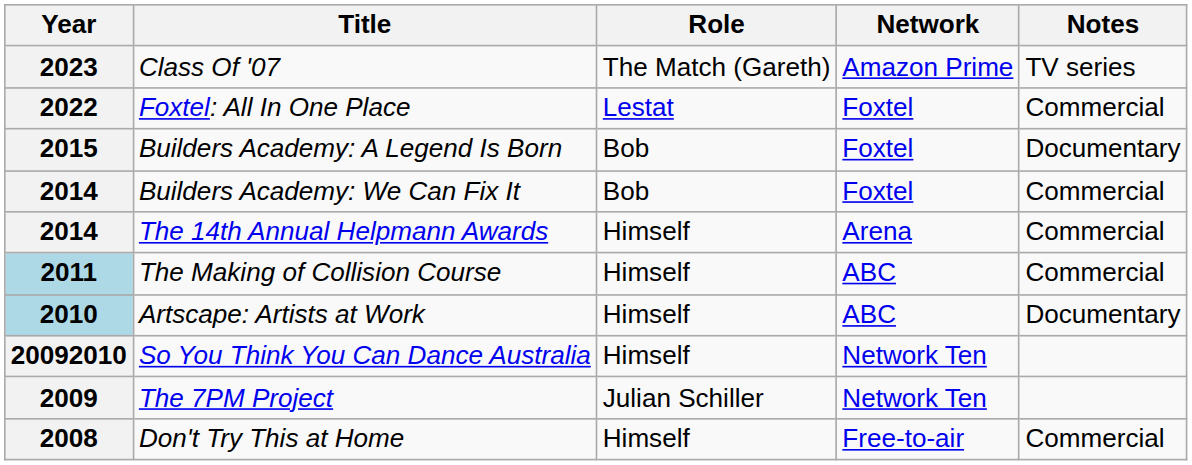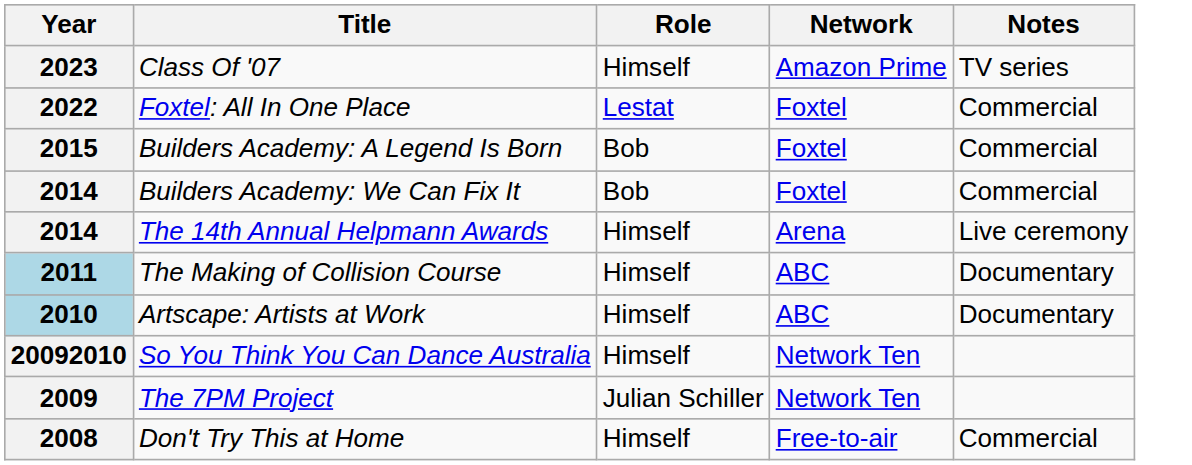 <table class="wikitable sortable plainrowheaders">
 <tr>
 <th scope="col">Year</th>
 <th scope="col" class="unsortable">Title</th>
 <th scope="col" class="unsortable">Role</th>
 <th scope="col" class="unsortable">Network</th>
 <th scope="col" class="unsortable">Notes</th>
 </tr>
 <tr>
 <th scope="row">2023</th>
 <td><em>Class Of '07</em></td>
-<td>The Match (Gareth)</td>
+<td>Himself</td>
 <td><a href='#'>Amazon Prime</a></td>
 <td>TV series</td>
 </tr>
 <tr>
 <th scope="row">2022</th>
 <td><em><a href='#'>Foxtel</a>: All In One Place</em></td>
 <td><a href='#'>Lestat</a></td>
 <td><a href='#'>Foxtel</a></td>
 <td>Commercial</td>
 </tr>
 <tr>
 <th scope="row">2015</th>
 <td><em>Builders Academy: A Legend Is Born</em></td>
 <td>Bob</td>
 <td><a href='#'>Foxtel</a></td>
-<td>Documentary</td>
+<td>Commercial</td>
 </tr>
 <tr>
 <th scope="row">2014</th>
 <td><em>Builders Academy: We Can Fix It</em></td>
 <td>Bob</td>
 <td><a href='#'>Foxtel</a></td>
 <td>Commercial</td>
 </tr>
 <tr>
 <th scope="row">2014</th>
 <td><em><a href='#'>The 14th Annual Helpmann Awards</a></em></td>
 <td>Himself</td>
 <td><a href='#'>Arena</a></td>
-<td>Commercial</td>
+<td>Live ceremony</td>
 </tr>
 <tr>
 <th scope="row" style="background:#add8e6;">2011</th>
 <td><em>The Making of Collision Course</em> </td>
 <td>Himself</td>
 <td><a href='#'>ABC</a></td>
-<td>Commercial</td>
+<td>Documentary</td>
 </tr>
 <tr>
 <th scope="row" style="background:#add8e6;">2010</th>
 <td><em>Artscape: Artists at Work</em> </td>
 <td>Himself</td>
 <td><a href='#'>ABC</a></td>
 <td>Documentary</td>
 </tr>
 <tr>
 <th scope="row">20092010</th>
 <td><em><a href='#'>So You Think You Can Dance Australia</a></em></td>
 <td>Himself</td>
 <td><a href='#'>Network Ten</a></td>
 <td></td>
 </tr>
 <tr>
 <th scope="row">2009</th>
 <td><em><a href='#'>The 7PM Project</a></em></td>
 <td>Julian Schiller</td>
 <td><a href='#'>Network Ten</a></td>
 <td></td>
 </tr>
 <tr>
 <th scope="row">2008</th>
 <td><em>Don't Try This at Home</em></td>
 <td>Himself</td>
 <td><a href='#'>Free-to-air</a></td>
 <td>Commercial</td>
 </tr>
 </table>
